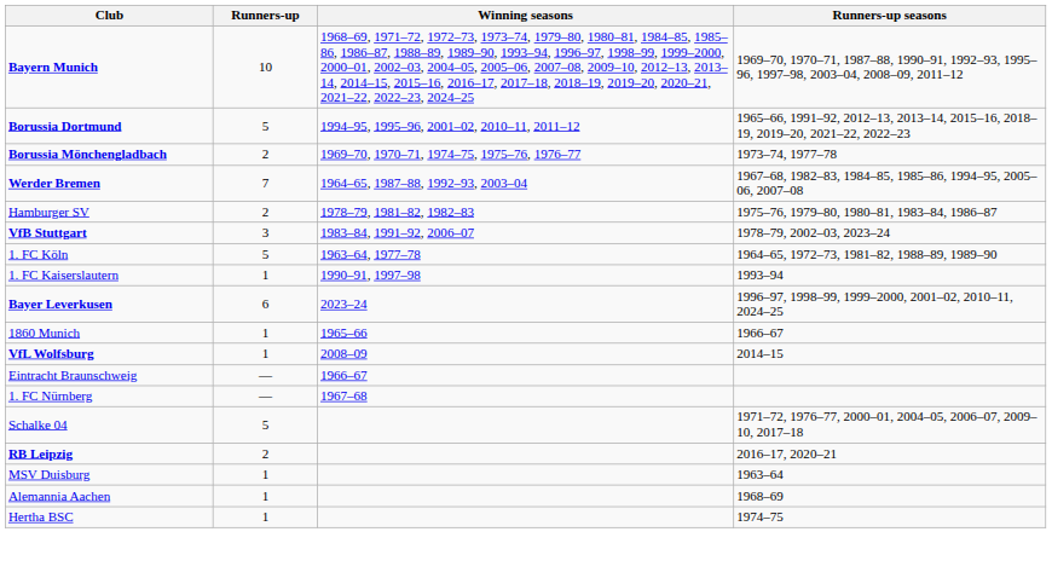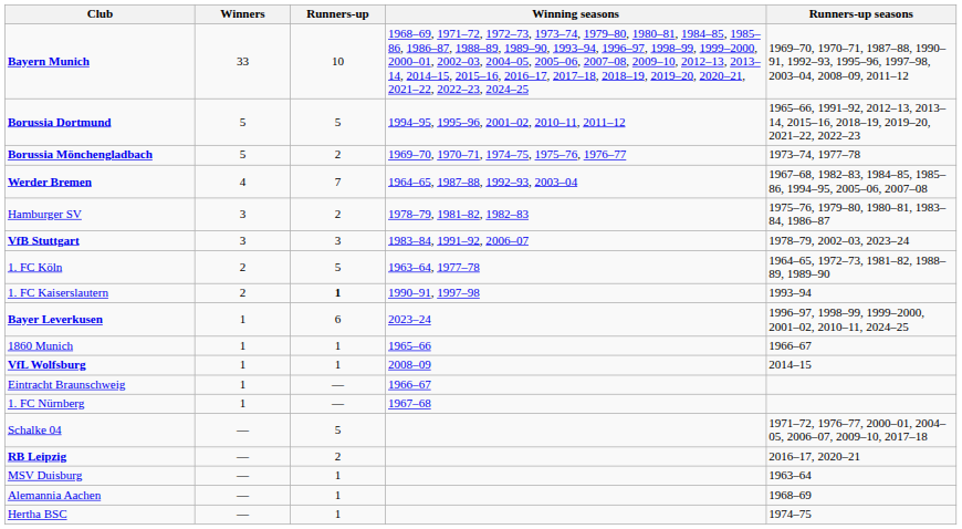 <table class="wikitable sortable">
 <tr>
 <th style="width:20%;">Club</th>
+<th style="width:10%;">Winners</th>
 <th style="width:10%;">Runners-up</th>
 <th style="width:40%;">Winning seasons</th>
 <th style="width:60%;">Runners-up seasons</th>
 </tr>
 <tr>
 <td><strong><a href='#'>Bayern Munich</a></strong></td>
+<td align=center>33</td>
 <td align=center>10</td>
 <td><a href='#'>1968–69</a>, <a href='#'>1971–72</a>, <a href='#'>1972–73</a>, <a href='#'>1973–74</a>, <a href='#'>1979–80</a>, <a href='#'>1980–81</a>, <a href='#'>1984–85</a>, <a href='#'>1985–86</a>, <a href='#'>1986–87</a>, <a href='#'>1988–89</a>, <a href='#'>1989–90</a>, <a href='#'>1993–94</a>, <a href='#'>1996–97</a>, <a href='#'>1998–99</a>, <a href='#'>1999–2000</a>, <a href='#'>2000–01</a>, <a href='#'>2002–03</a>, <a href='#'>2004–05</a>, <a href='#'>2005–06</a>, <a href='#'>2007–08</a>, <a href='#'>2009–10</a>, <a href='#'>2012–13</a>, <a href='#'>2013–14</a>, <a href='#'>2014–15</a>, <a href='#'>2015–16</a>, <a href='#'>2016–17</a>, <a href='#'>2017–18</a>, <a href='#'>2018–19</a>, <a href='#'>2019–20</a>, <a href='#'>2020–21</a>, <a href='#'>2021–22</a>, <a href='#'>2022–23</a>, <a href='#'>2024–25</a></td>
 <td>1969–70, 1970–71, 1987–88, 1990–91, 1992–93, 1995–96, 1997–98, 2003–04, 2008–09, 2011–12</td>
 </tr>
 <tr>
 <td><strong><a href='#'>Borussia Dortmund</a></strong></td>
 <td align=center>5</td>
+<td align=center>5</td>
 <td><a href='#'>1994–95</a>, <a href='#'>1995–96</a>, <a href='#'>2001–02</a>, <a href='#'>2010–11</a>, <a href='#'>2011–12</a></td>
 <td>1965–66, 1991–92, 2012–13, 2013–14, 2015–16, 2018–19, 2019–20, 2021–22, 2022–23</td>
 </tr>
 <tr>
 <td><strong><a href='#'>Borussia Mönchengladbach</a></strong></td>
+<td align=center>5</td>
 <td align=center>2</td>
 <td><a href='#'>1969–70</a>, <a href='#'>1970–71</a>, <a href='#'>1974–75</a>, <a href='#'>1975–76</a>, <a href='#'>1976–77</a></td>
 <td>1973–74, 1977–78</td>
 </tr>
 <tr>
 <td><strong><a href='#'>Werder Bremen</a></strong></td>
+<td align=center>4</td>
 <td align=center>7</td>
 <td><a href='#'>1964–65</a>, <a href='#'>1987–88</a>, <a href='#'>1992–93</a>, <a href='#'>2003–04</a></td>
 <td>1967–68, 1982–83, 1984–85, 1985–86, 1994–95, 2005–06, 2007–08</td>
 </tr>
 <tr>
 <td><a href='#'>Hamburger SV</a></td>
+<td align=center>3</td>
 <td align=center>2</td>
 <td><a href='#'>1978–79</a>, <a href='#'>1981–82</a>, <a href='#'>1982–83</a></td>
 <td>1975–76, 1979–80, 1980–81, 1983–84, 1986–87</td>
 </tr>
 <tr>
 <td><strong><a href='#'>VfB Stuttgart</a></strong></td>
 <td align=center>3</td>
+<td align=center>3</td>
 <td><a href='#'>1983–84</a>, <a href='#'>1991–92</a>, <a href='#'>2006–07</a></td>
 <td>1978–79, 2002–03, 2023–24</td>
 </tr>
 <tr>
 <td><a href='#'>1. FC Köln</a></td>
+<td align=center>2</td>
 <td align=center>5</td>
 <td><a href='#'>1963–64</a>, <a href='#'>1977–78</a></td>
 <td>1964–65, 1972–73, 1981–82, 1988–89, 1989–90</td>
 </tr>
 <tr>
 <td><a href='#'>1. FC Kaiserslautern</a></td>
-<td align=center>1</td>
+<td align=center>2</td>
+<td align=center><strong>1</strong></td>
 <td><a href='#'>1990–91</a>, <a href='#'>1997–98</a></td>
 <td>1993–94</td>
 </tr>
 <tr>
 <td><strong><a href='#'>Bayer Leverkusen</a></strong></td>
+<td align=center>1</td>
 <td align=center>6</td>
 <td><a href='#'>2023–24</a></td>
 <td>1996–97, 1998–99, 1999–2000, 2001–02, 2010–11, 2024–25</td>
 </tr>
 <tr>
 <td><a href='#'>1860 Munich</a></td>
 <td align=center>1</td>
+<td align=center>1</td>
 <td><a href='#'>1965–66</a></td>
 <td>1966–67</td>
 </tr>
 <tr>
 <td><strong><a href='#'>VfL Wolfsburg</a></strong></td>
 <td align=center>1</td>
+<td align=center>1</td>
 <td><a href='#'>2008–09</a></td>
 <td>2014–15</td>
 </tr>
 <tr>
 <td><a href='#'>Eintracht Braunschweig</a></td>
+<td align=center>1</td>
 <td align=center>—</td>
 <td><a href='#'>1966–67</a></td>
 <td></td>
 </tr>
 <tr>
 <td><a href='#'>1. FC Nürnberg</a></td>
+<td align=center>1</td>
 <td align=center>—</td>
 <td><a href='#'>1967–68</a></td>
 <td></td>
 </tr>
 <tr>
 <td><a href='#'>Schalke 04</a></td>
+<td align=center>—</td>
 <td align=center>5</td>
 <td></td>
 <td>1971–72, 1976–77, 2000–01, 2004–05, 2006–07, 2009–10, 2017–18</td>
 </tr>
 <tr>
 <td><strong><a href='#'>RB Leipzig</a></strong></td>
+<td align=center>—</td>
 <td align=center>2</td>
 <td></td>
 <td>2016–17, 2020–21</td>
 </tr>
 <tr>
 <td><a href='#'>MSV Duisburg</a></td>
+<td align=center>—</td>
 <td align=center>1</td>
 <td></td>
 <td>1963–64</td>
 </tr>
 <tr>
 <td><a href='#'>Alemannia Aachen</a></td>
+<td align=center>—</td>
 <td align=center>1</td>
 <td></td>
 <td>1968–69</td>
 </tr>
 <tr>
 <td><a href='#'>Hertha BSC</a></td>
+<td align=center>—</td>
 <td align=center>1</td>
 <td></td>
 <td>1974–75</td>
 </tr>
 </table>
